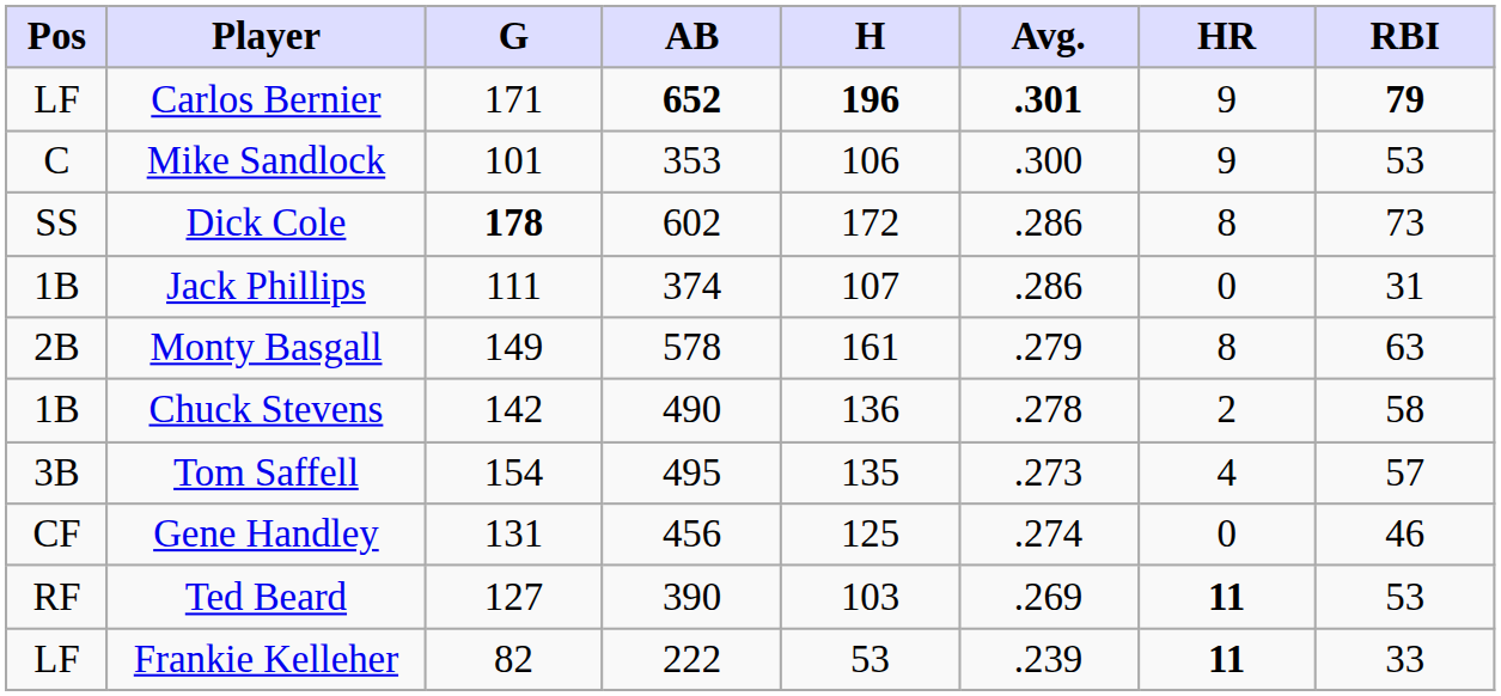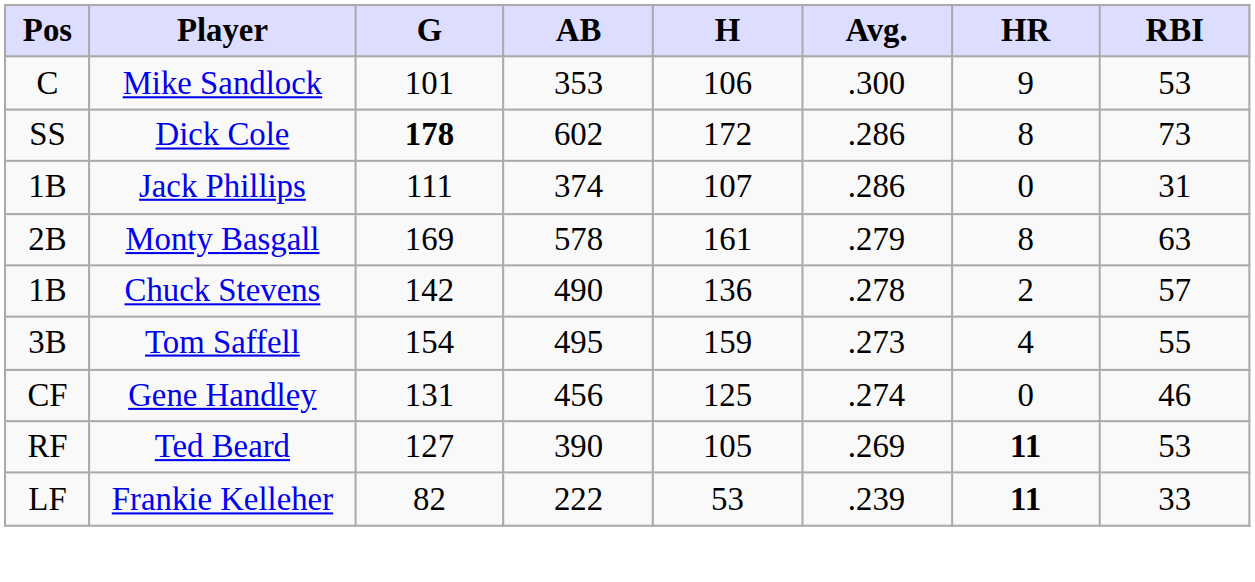 <table class="wikitable sortable">
 <tr>
 <th style="background:#ddf; width:5%;">Pos</th>
 <th style="background:#ddf; width:16%;">Player</th>
 <th style="background:#ddf; width:9%;">G</th>
 <th style="background:#ddf; width:9%;">AB</th>
 <th style="background:#ddf; width:9%;">H</th>
 <th style="background:#ddf; width:9%;">Avg.</th>
 <th style="background:#ddf; width:9%;">HR</th>
 <th style="background:#ddf; width:9%;">RBI</th>
-</tr>
-<tr style="text-align:center;">
-<td>LF</td>
-<td><a href='#'>Carlos Bernier</a></td>
-<td>171</td>
-<td><strong>652</strong></td>
-<td><strong>196</strong></td>
-<td><strong>.301</strong></td>
-<td>9</td>
-<td><strong>79</strong></td>
 </tr>
 <tr style="text-align:center;">
 <td>C</td>
 <td><a href='#'>Mike Sandlock</a></td>
 <td>101</td>
 <td>353</td>
 <td>106</td>
 <td>.300</td>
 <td>9</td>
 <td>53</td>
 </tr>
 <tr style="text-align:center;">
 <td>SS</td>
 <td><a href='#'>Dick Cole</a></td>
 <td><strong>178</strong></td>
 <td>602</td>
 <td>172</td>
 <td>.286</td>
 <td>8</td>
 <td>73</td>
 </tr>
 <tr style="text-align:center;">
 <td>1B</td>
 <td><a href='#'>Jack Phillips</a></td>
 <td>111</td>
 <td>374</td>
 <td>107</td>
 <td>.286</td>
 <td>0</td>
 <td>31</td>
 </tr>
 <tr style="text-align:center;">
 <td>2B</td>
 <td><a href='#'>Monty Basgall</a></td>
-<td>149</td>
+<td>169</td>
 <td>578</td>
 <td>161</td>
 <td>.279</td>
 <td>8</td>
 <td>63</td>
 </tr>
 <tr style="text-align:center;">
 <td>1B</td>
 <td><a href='#'>Chuck Stevens</a></td>
 <td>142</td>
 <td>490</td>
 <td>136</td>
 <td>.278</td>
 <td>2</td>
-<td>58</td>
+<td>57</td>
 </tr>
 <tr style="text-align:center;">
 <td>3B</td>
 <td><a href='#'>Tom Saffell</a></td>
 <td>154</td>
 <td>495</td>
-<td>135</td>
+<td>159</td>
 <td>.273</td>
 <td>4</td>
-<td>57</td>
+<td>55</td>
 </tr>
 <tr style="text-align:center;">
 <td>CF</td>
 <td><a href='#'>Gene Handley</a></td>
 <td>131</td>
 <td>456</td>
 <td>125</td>
 <td>.274</td>
 <td>0</td>
 <td>46</td>
 </tr>
 <tr style="text-align:center;">
 <td>RF</td>
 <td><a href='#'>Ted Beard</a></td>
 <td>127</td>
 <td>390</td>
-<td>103</td>
+<td>105</td>
 <td>.269</td>
 <td><strong>11</strong></td>
 <td>53</td>
 </tr>
 <tr style="text-align:center;">
 <td>LF</td>
 <td><a href='#'>Frankie Kelleher</a></td>
 <td>82</td>
 <td>222</td>
 <td>53</td>
 <td>.239</td>
 <td><strong>11</strong></td>
 <td>33</td>
 </tr>
 </table>
